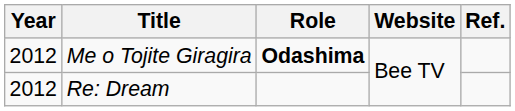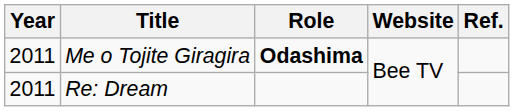 <table class="wikitable">
 <tr>
 <th>Year</th>
 <th>Title</th>
 <th>Role</th>
 <th>Website</th>
 <th>Ref.</th>
 </tr>
 <tr>
-<td>2012</td>
+<td>2011</td>
 <td><em>Me o Tojite Giragira</em></td>
 <td><strong>Odashima</strong></td>
 <td rowspan="2">Bee TV</td>
 <td></td>
 </tr>
 <tr>
-<td>2012</td>
+<td>2011</td>
 <td><em>Re: Dream</em></td>
 <td></td>
 <td></td>
 </tr>
 </table>
